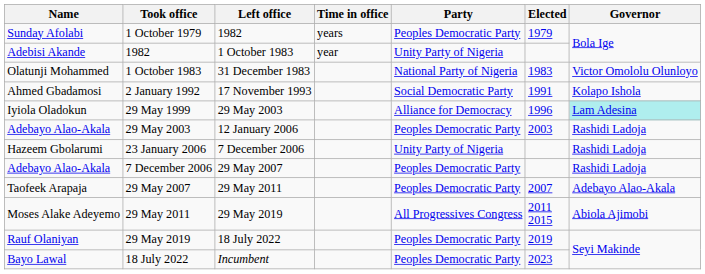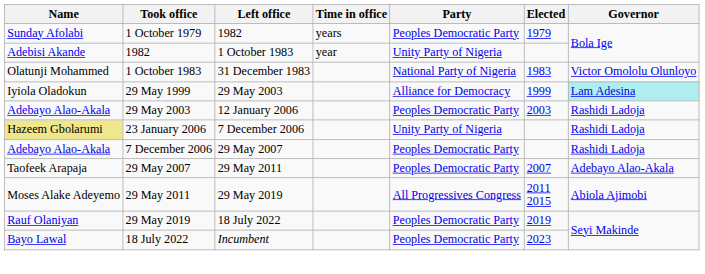 <table class="wikitable">
 <tr>
 <th>Name</th>
 <th>Took office</th>
 <th>Left office</th>
 <th>Time in office</th>
 <th>Party</th>
 <th>Elected</th>
 <th>Governor</th>
 </tr>
 <tr>
 <td><a href='#'>Sunday Afolabi</a><br></td>
 <td>1 October 1979</td>
 <td>1982</td>
 <td> years</td>
 <td><a href='#'>Peoples Democratic Party</a></td>
 <td><a href='#'>1979</a></td>
 <td rowspan="2"><a href='#'>Bola Ige</a></td>
 </tr>
 <tr>
 <td><a href='#'>Adebisi Akande</a><br></td>
 <td>1982</td>
 <td>1 October 1983</td>
 <td> year</td>
 <td><a href='#'>Unity Party of Nigeria</a></td>
 <td></td>
 </tr>
 <tr>
 <td>Olatunji Mohammed<br></td>
 <td>1 October 1983</td>
 <td>31 December 1983</td>
 <td></td>
 <td><a href='#'>National Party of Nigeria</a></td>
 <td><a href='#'>1983</a></td>
 <td><a href='#'>Victor Omololu Olunloyo</a></td>
 </tr>
 <tr>
-<td>Ahmed Gbadamosi</td>
-<td>2 January 1992</td>
-<td>17 November 1993</td>
-<td></td>
-<td><a href='#'>Social Democratic Party</a></td>
-<td><a href='#'>1991</a></td>
-<td><a href='#'>Kolapo Ishola</a></td>
-</tr>
-<tr>
 <td>Iyiola Oladokun</td>
 <td>29 May 1999</td>
 <td>29 May 2003</td>
 <td></td>
 <td><a href='#'>Alliance for Democracy</a></td>
-<td><a href='#'>1996</a></td>
+<td><a href='#'>1999</a></td>
 <td style="background: paleturquoise;"><a href='#'>Lam Adesina</a></td>
 </tr>
 <tr>
 <td><a href='#'>Adebayo Alao-Akala</a><br></td>
 <td>29 May 2003</td>
 <td>12 January 2006</td>
 <td></td>
 <td><a href='#'>Peoples Democratic Party</a></td>
 <td><a href='#'>2003</a></td>
 <td><a href='#'>Rashidi Ladoja</a></td>
 </tr>
 <tr>
-<td>Hazeem Gbolarumi<br></td>
+<td style="background: khaki;">Hazeem Gbolarumi<br></td>
 <td>23 January 2006</td>
 <td>7 December 2006</td>
 <td></td>
 <td><a href='#'>Unity Party of Nigeria</a></td>
 <td></td>
 <td><a href='#'>Rashidi Ladoja</a></td>
 </tr>
 <tr>
 <td><a href='#'>Adebayo Alao-Akala</a><br></td>
 <td>7 December 2006</td>
 <td>29 May 2007</td>
 <td></td>
 <td><a href='#'>Peoples Democratic Party</a></td>
 <td></td>
 <td><a href='#'>Rashidi Ladoja</a></td>
 </tr>
 <tr>
 <td>Taofeek Arapaja<br></td>
 <td>29 May 2007</td>
 <td>29 May 2011</td>
 <td></td>
 <td><a href='#'>Peoples Democratic Party</a></td>
 <td><a href='#'>2007</a></td>
 <td><a href='#'>Adebayo Alao-Akala</a></td>
 </tr>
 <tr>
 <td>Moses Alake Adeyemo<br></td>
 <td>29 May 2011</td>
 <td>29 May 2019</td>
 <td></td>
 <td><a href='#'>All Progressives Congress</a></td>
 <td><a href='#'>2011</a><br><a href='#'>2015</a></td>
 <td><a href='#'>Abiola Ajimobi</a></td>
 </tr>
 <tr>
 <td><a href='#'>Rauf Olaniyan</a><br></td>
 <td>29 May 2019</td>
 <td>18 July 2022</td>
 <td></td>
 <td><a href='#'>Peoples Democratic Party</a></td>
 <td><a href='#'>2019</a></td>
 <td rowspan="2"><a href='#'>Seyi Makinde</a></td>
 </tr>
 <tr>
 <td><a href='#'>Bayo Lawal</a><br></td>
 <td>18 July 2022</td>
 <td><em>Incumbent</em></td>
 <td></td>
 <td><a href='#'>Peoples Democratic Party</a></td>
 <td><a href='#'>2023</a></td>
 </tr>
 </table>
